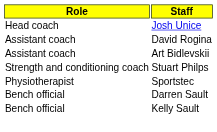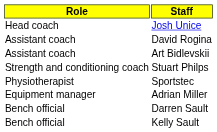 <table class="toccolours">
 <tr>
 </tr>
 <tr>
 <th style="background:#FFFF00;color:black;border:#0c1f3d 1px solid">Role</th>
 <th style="background:#FFFF00;color:black;border:#0c1f3d 1px solid">Staff</th>
 </tr>
 <tr>
 <td>Head coach</td>
 <td> <a href='#'>Josh Unice</a></td>
 </tr>
 <tr>
 <td>Assistant coach</td>
 <td> David Rogina</td>
 </tr>
 <tr>
 <td>Assistant coach</td>
 <td> Art Bidlevskii</td>
 </tr>
 <tr>
 <td>Strength and conditioning coach</td>
 <td> Stuart Philps</td>
 </tr>
 <tr>
 <td>Physiotherapist</td>
 <td> Sportstec</td>
 </tr>
 <tr>
+<td>Equipment manager</td>
+<td> Adrian Miller</td>
+</tr>
+<tr>
 <td>Bench official</td>
 <td> Darren Sault</td>
 </tr>
 <tr>
 <td>Bench official</td>
 <td> Kelly Sault</td>
 </tr>
 </table>
